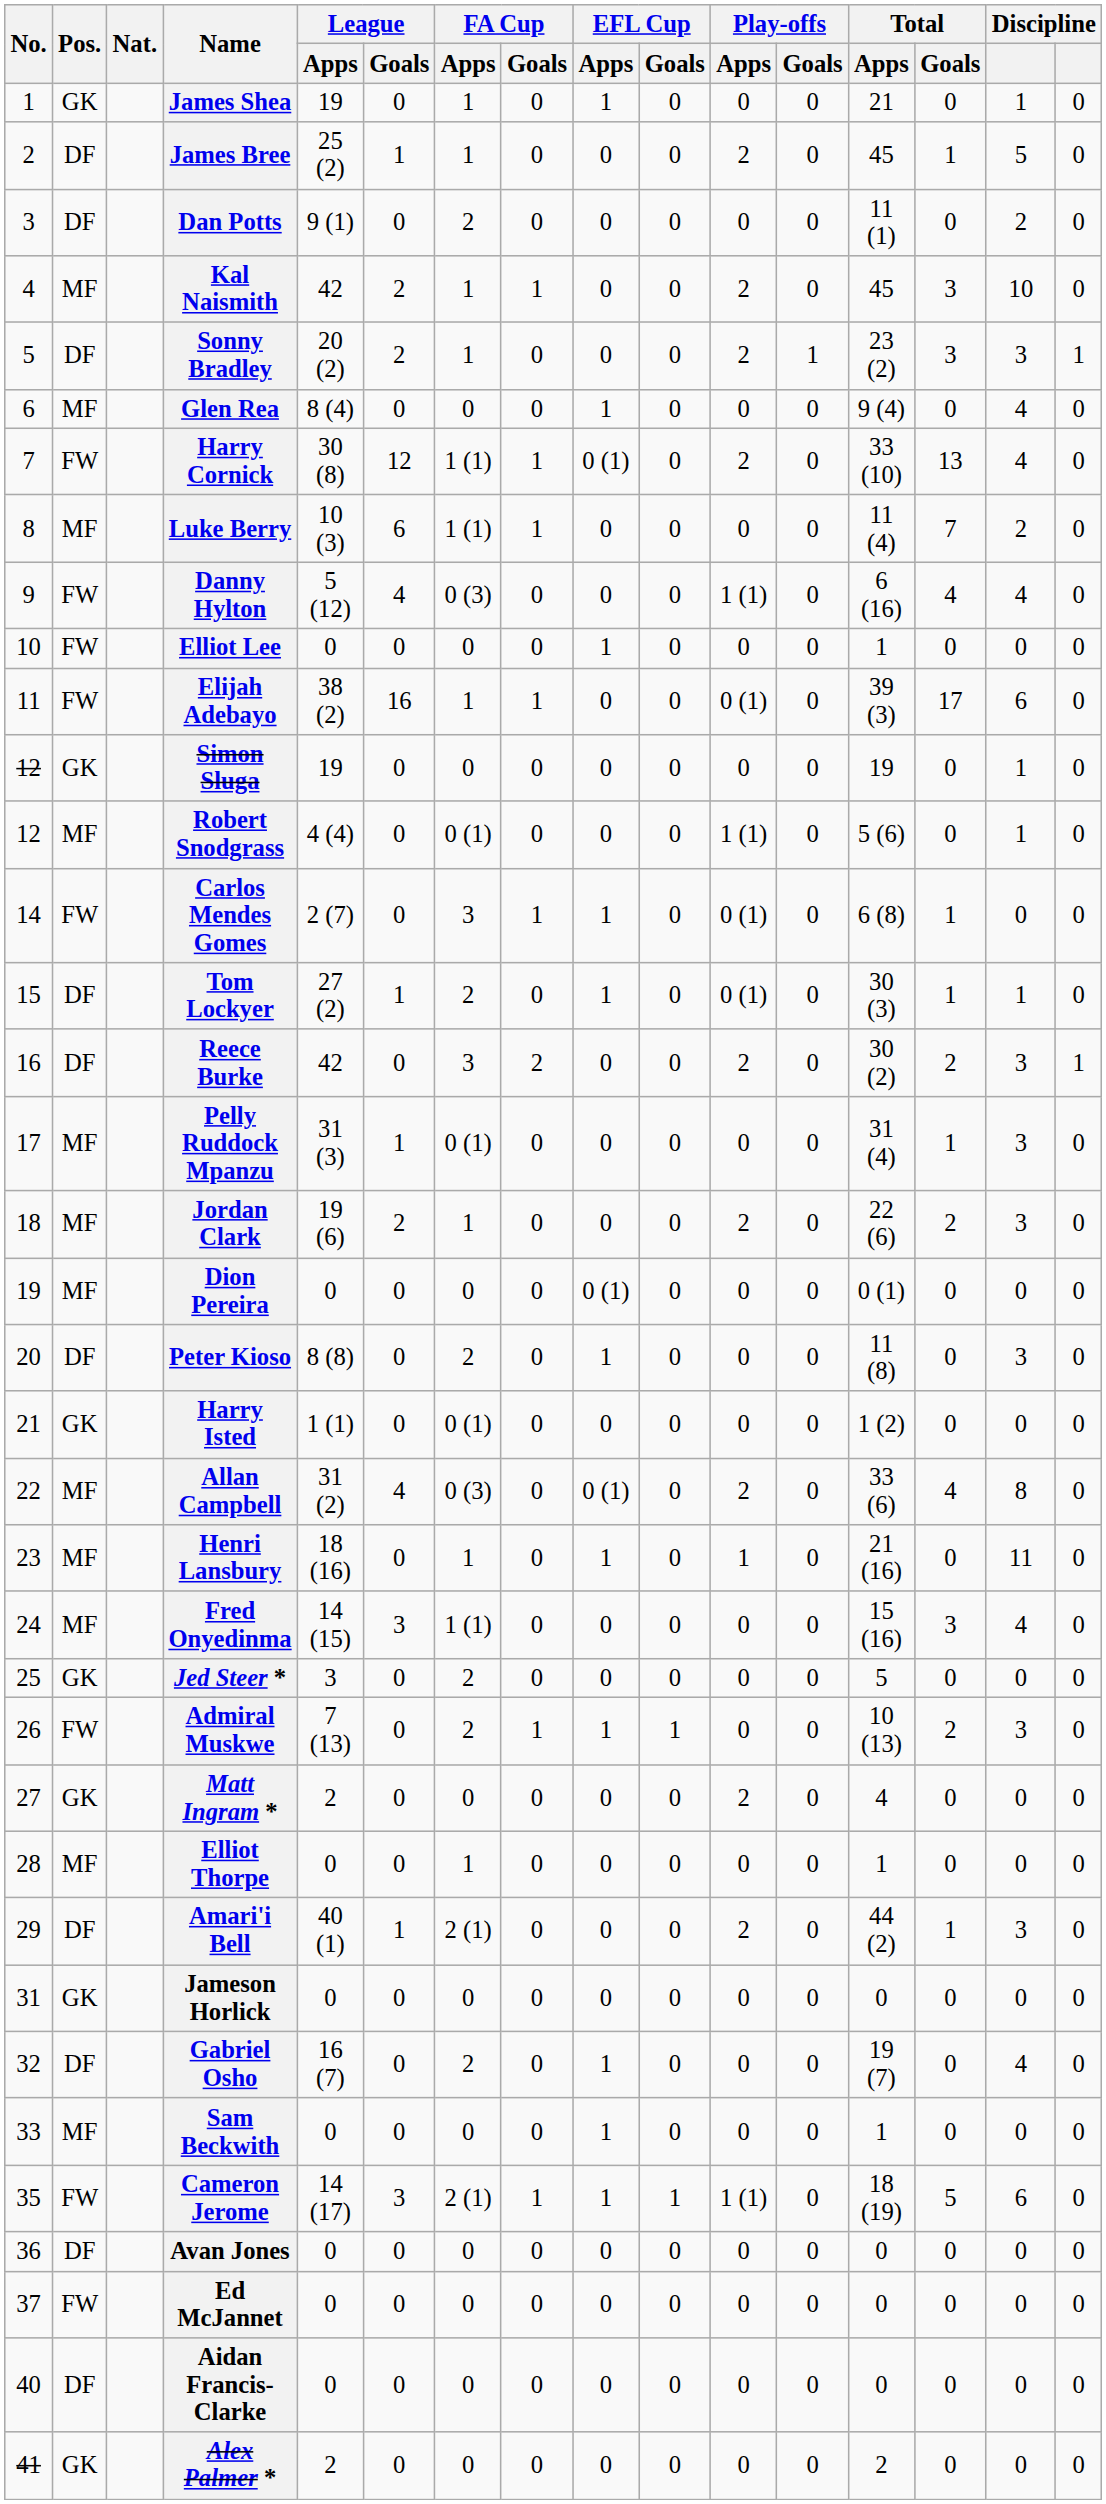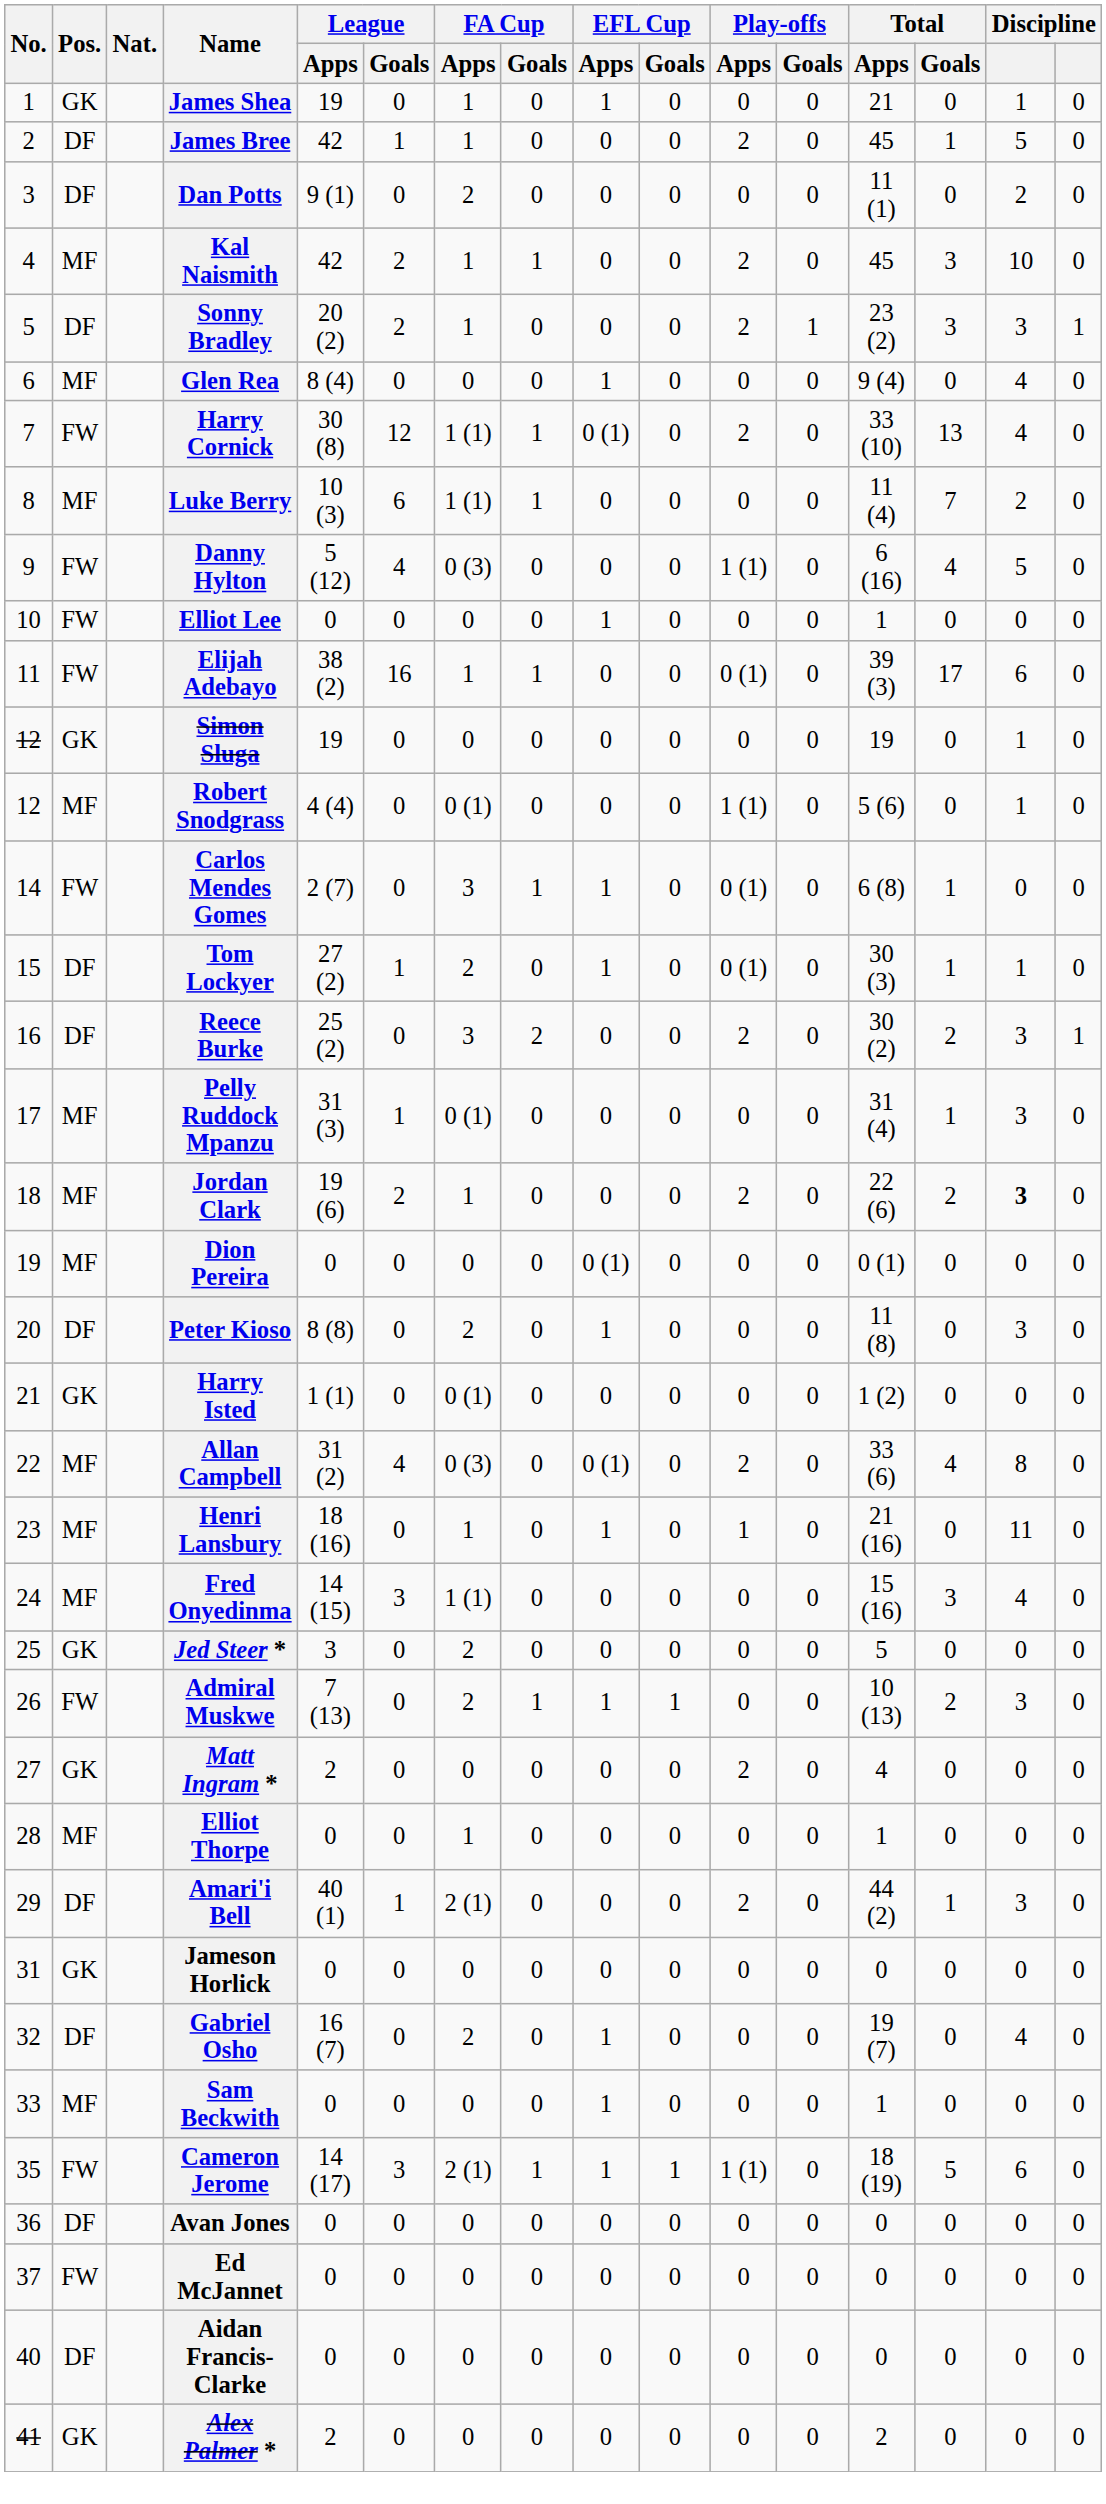 <table class="wikitable plainrowheaders" style=text-align:center>
 <tr>
 <th rowspan=2 width=40>No.</th>
 <th rowspan=2 width=40>Pos.</th>
 <th rowspan=2 width=60>Nat.</th>
 <th rowspan=2 width=150 scope=col>Name</th>
 <th colspan=2 width=90><a href='#'>League</a></th>
 <th colspan=2 width=90><a href='#'>FA Cup</a></th>
 <th colspan=2 width=90><a href='#'>EFL Cup</a></th>
 <th colspan=2 width=90><a href='#'>Play-offs</a></th>
 <th colspan=2 width=90>Total</th>
 <th colspan=2 width=90>Discipline</th>
 </tr>
 <tr>
 <th scope=col>Apps</th>
 <th scope=col>Goals</th>
 <th scope=col>Apps</th>
 <th scope=col>Goals</th>
 <th scope=col>Apps</th>
 <th scope=col>Goals</th>
 <th scope=col>Apps</th>
 <th scope=col>Goals</th>
 <th scope=col>Apps</th>
 <th scope=col>Goals</th>
 <th scope=col></th>
 <th scope=col></th>
 </tr>
 <tr>
 <td>1</td>
 <td>GK</td>
 <td align=left></td>
 <th scope=row><a href='#'>James Shea</a></th>
 <td>19</td>
 <td>0</td>
 <td>1</td>
 <td>0</td>
 <td>1</td>
 <td>0</td>
 <td>0</td>
 <td>0</td>
 <td>21</td>
 <td>0</td>
 <td>1</td>
 <td>0</td>
 </tr>
 <tr>
 <td>2</td>
 <td>DF</td>
 <td align=left></td>
 <th scope=row><a href='#'>James Bree</a></th>
-<td>25 (2)</td>
+<td>42</td>
 <td>1</td>
 <td>1</td>
 <td>0</td>
 <td>0</td>
 <td>0</td>
 <td>2</td>
 <td>0</td>
 <td>45</td>
 <td>1</td>
 <td>5</td>
 <td>0</td>
 </tr>
 <tr>
 <td>3</td>
 <td>DF</td>
 <td align=left></td>
 <th scope=row><a href='#'>Dan Potts</a></th>
 <td>9 (1)</td>
 <td>0</td>
 <td>2</td>
 <td>0</td>
 <td>0</td>
 <td>0</td>
 <td>0</td>
 <td>0</td>
 <td>11 (1)</td>
 <td>0</td>
 <td>2</td>
 <td>0</td>
 </tr>
 <tr>
 <td>4</td>
 <td>MF</td>
 <td align=left></td>
 <th scope=row><a href='#'>Kal Naismith</a></th>
 <td>42</td>
 <td>2</td>
 <td>1</td>
 <td>1</td>
 <td>0</td>
 <td>0</td>
 <td>2</td>
 <td>0</td>
 <td>45</td>
 <td>3</td>
 <td>10</td>
 <td>0</td>
 </tr>
 <tr>
 <td>5</td>
 <td>DF</td>
 <td align=left></td>
 <th scope=row><a href='#'>Sonny Bradley</a></th>
 <td>20 (2)</td>
 <td>2</td>
 <td>1</td>
 <td>0</td>
 <td>0</td>
 <td>0</td>
 <td>2</td>
 <td>1</td>
 <td>23 (2)</td>
 <td>3</td>
 <td>3</td>
 <td>1</td>
 </tr>
 <tr>
 <td>6</td>
 <td>MF</td>
 <td align=left></td>
 <th scope=row><a href='#'>Glen Rea</a></th>
 <td>8 (4)</td>
 <td>0</td>
 <td>0</td>
 <td>0</td>
 <td>1</td>
 <td>0</td>
 <td>0</td>
 <td>0</td>
 <td>9 (4)</td>
 <td>0</td>
 <td>4</td>
 <td>0</td>
 </tr>
 <tr>
 <td>7</td>
 <td>FW</td>
 <td align=left></td>
 <th scope=row><a href='#'>Harry Cornick</a></th>
 <td>30 (8)</td>
 <td>12</td>
 <td>1 (1)</td>
 <td>1</td>
 <td>0 (1)</td>
 <td>0</td>
 <td>2</td>
 <td>0</td>
 <td>33 (10)</td>
 <td>13</td>
 <td>4</td>
 <td>0</td>
 </tr>
 <tr>
 <td>8</td>
 <td>MF</td>
 <td align=left></td>
 <th scope=row><a href='#'>Luke Berry</a></th>
 <td>10 (3)</td>
 <td>6</td>
 <td>1 (1)</td>
 <td>1</td>
 <td>0</td>
 <td>0</td>
 <td>0</td>
 <td>0</td>
 <td>11 (4)</td>
 <td>7</td>
 <td>2</td>
 <td>0</td>
 </tr>
 <tr>
 <td>9</td>
 <td>FW</td>
 <td align=left></td>
 <th scope=row><a href='#'>Danny Hylton</a></th>
 <td>5 (12)</td>
 <td>4</td>
 <td>0 (3)</td>
 <td>0</td>
 <td>0</td>
 <td>0</td>
 <td>1 (1)</td>
 <td>0</td>
 <td>6 (16)</td>
 <td>4</td>
-<td>4</td>
+<td>5</td>
 <td>0</td>
 </tr>
 <tr>
 <td>10</td>
 <td>FW</td>
 <td align=left></td>
 <th scope=row><a href='#'>Elliot Lee</a></th>
 <td>0</td>
 <td>0</td>
 <td>0</td>
 <td>0</td>
 <td>1</td>
 <td>0</td>
 <td>0</td>
 <td>0</td>
 <td>1</td>
 <td>0</td>
 <td>0</td>
 <td>0</td>
 </tr>
 <tr>
 <td>11</td>
 <td>FW</td>
 <td align=left></td>
 <th scope=row><a href='#'>Elijah Adebayo</a></th>
 <td>38 (2)</td>
 <td>16</td>
 <td>1</td>
 <td>1</td>
 <td>0</td>
 <td>0</td>
 <td>0 (1)</td>
 <td>0</td>
 <td>39 (3)</td>
 <td>17</td>
 <td>6</td>
 <td>0</td>
 </tr>
 <tr>
 <td><s>12</s></td>
 <td>GK</td>
 <td align=left></td>
 <th scope=row><s><a href='#'>Simon Sluga</a></s> </th>
 <td>19</td>
 <td>0</td>
 <td>0</td>
 <td>0</td>
 <td>0</td>
 <td>0</td>
 <td>0</td>
 <td>0</td>
 <td>19</td>
 <td>0</td>
 <td>1</td>
 <td>0</td>
 </tr>
 <tr>
 <td>12</td>
 <td>MF</td>
 <td align=left></td>
 <th scope=row><a href='#'>Robert Snodgrass</a></th>
 <td>4 (4)</td>
 <td>0</td>
 <td>0 (1)</td>
 <td>0</td>
 <td>0</td>
 <td>0</td>
 <td>1 (1)</td>
 <td>0</td>
 <td>5 (6)</td>
 <td>0</td>
 <td>1</td>
 <td>0</td>
 </tr>
 <tr>
 <td>14</td>
 <td>FW</td>
 <td align=left></td>
 <th scope=row><a href='#'>Carlos Mendes Gomes</a></th>
 <td>2 (7)</td>
 <td>0</td>
 <td>3</td>
 <td>1</td>
 <td>1</td>
 <td>0</td>
 <td>0 (1)</td>
 <td>0</td>
 <td>6 (8)</td>
 <td>1</td>
 <td>0</td>
 <td>0</td>
 </tr>
 <tr>
 <td>15</td>
 <td>DF</td>
 <td align=left></td>
 <th scope=row><a href='#'>Tom Lockyer</a></th>
 <td>27 (2)</td>
 <td>1</td>
 <td>2</td>
 <td>0</td>
 <td>1</td>
 <td>0</td>
 <td>0 (1)</td>
 <td>0</td>
 <td>30 (3)</td>
 <td>1</td>
 <td>1</td>
 <td>0</td>
 </tr>
 <tr>
 <td>16</td>
 <td>DF</td>
 <td align=left></td>
 <th scope=row><a href='#'>Reece Burke</a></th>
-<td>42</td>
+<td>25 (2)</td>
 <td>0</td>
 <td>3</td>
 <td>2</td>
 <td>0</td>
 <td>0</td>
 <td>2</td>
 <td>0</td>
 <td>30 (2)</td>
 <td>2</td>
 <td>3</td>
 <td>1</td>
 </tr>
 <tr>
 <td>17</td>
 <td>MF</td>
 <td align=left></td>
 <th scope=row><a href='#'>Pelly Ruddock Mpanzu</a></th>
 <td>31 (3)</td>
 <td>1</td>
 <td>0 (1)</td>
 <td>0</td>
 <td>0</td>
 <td>0</td>
 <td>0</td>
 <td>0</td>
 <td>31 (4)</td>
 <td>1</td>
 <td>3</td>
 <td>0</td>
 </tr>
 <tr>
 <td>18</td>
 <td>MF</td>
 <td align=left></td>
 <th scope=row><a href='#'>Jordan Clark</a></th>
 <td>19 (6)</td>
 <td>2</td>
 <td>1</td>
 <td>0</td>
 <td>0</td>
 <td>0</td>
 <td>2</td>
 <td>0</td>
 <td>22 (6)</td>
 <td>2</td>
-<td>3</td>
+<td><strong>3</strong></td>
 <td>0</td>
 </tr>
 <tr>
 <td>19</td>
 <td>MF</td>
 <td align=left></td>
 <th scope=row><a href='#'>Dion Pereira</a></th>
 <td>0</td>
 <td>0</td>
 <td>0</td>
 <td>0</td>
 <td>0 (1)</td>
 <td>0</td>
 <td>0</td>
 <td>0</td>
 <td>0 (1)</td>
 <td>0</td>
 <td>0</td>
 <td>0</td>
 </tr>
 <tr>
 <td>20</td>
 <td>DF</td>
 <td align=left></td>
 <th scope=row><a href='#'>Peter Kioso</a></th>
 <td>8 (8)</td>
 <td>0</td>
 <td>2</td>
 <td>0</td>
 <td>1</td>
 <td>0</td>
 <td>0</td>
 <td>0</td>
 <td>11 (8)</td>
 <td>0</td>
 <td>3</td>
 <td>0</td>
 </tr>
 <tr>
 <td>21</td>
 <td>GK</td>
 <td align=left></td>
 <th scope=row><a href='#'>Harry Isted</a></th>
 <td>1 (1)</td>
 <td>0</td>
 <td>0 (1)</td>
 <td>0</td>
 <td>0</td>
 <td>0</td>
 <td>0</td>
 <td>0</td>
 <td>1 (2)</td>
 <td>0</td>
 <td>0</td>
 <td>0</td>
 </tr>
 <tr>
 <td>22</td>
 <td>MF</td>
 <td align=left></td>
 <th scope=row><a href='#'>Allan Campbell</a></th>
 <td>31 (2)</td>
 <td>4</td>
 <td>0 (3)</td>
 <td>0</td>
 <td>0 (1)</td>
 <td>0</td>
 <td>2</td>
 <td>0</td>
 <td>33 (6)</td>
 <td>4</td>
 <td>8</td>
 <td>0</td>
 </tr>
 <tr>
 <td>23</td>
 <td>MF</td>
 <td align=left></td>
 <th scope=row><a href='#'>Henri Lansbury</a></th>
 <td>18 (16)</td>
 <td>0</td>
 <td>1</td>
 <td>0</td>
 <td>1</td>
 <td>0</td>
 <td>1</td>
 <td>0</td>
 <td>21 (16)</td>
 <td>0</td>
 <td>11</td>
 <td>0</td>
 </tr>
 <tr>
 <td>24</td>
 <td>MF</td>
 <td align=left></td>
 <th scope=row><a href='#'>Fred Onyedinma</a></th>
 <td>14 (15)</td>
 <td>3</td>
 <td>1 (1)</td>
 <td>0</td>
 <td>0</td>
 <td>0</td>
 <td>0</td>
 <td>0</td>
 <td>15 (16)</td>
 <td>3</td>
 <td>4</td>
 <td>0</td>
 </tr>
 <tr>
 <td>25</td>
 <td>GK</td>
 <td align=left></td>
 <th scope=row><em><a href='#'>Jed Steer</a></em> *</th>
 <td>3</td>
 <td>0</td>
 <td>2</td>
 <td>0</td>
 <td>0</td>
 <td>0</td>
 <td>0</td>
 <td>0</td>
 <td>5</td>
 <td>0</td>
 <td>0</td>
 <td>0</td>
 </tr>
 <tr>
 <td>26</td>
 <td>FW</td>
 <td align=left></td>
 <th scope=row><a href='#'>Admiral Muskwe</a></th>
 <td>7 (13)</td>
 <td>0</td>
 <td>2</td>
 <td>1</td>
 <td>1</td>
 <td>1</td>
 <td>0</td>
 <td>0</td>
 <td>10 (13)</td>
 <td>2</td>
 <td>3</td>
 <td>0</td>
 </tr>
 <tr>
 <td>27</td>
 <td>GK</td>
 <td align=left></td>
 <th scope=row><em><a href='#'>Matt Ingram</a></em> *</th>
 <td>2</td>
 <td>0</td>
 <td>0</td>
 <td>0</td>
 <td>0</td>
 <td>0</td>
 <td>2</td>
 <td>0</td>
 <td>4</td>
 <td>0</td>
 <td>0</td>
 <td>0</td>
 </tr>
 <tr>
 <td>28</td>
 <td>MF</td>
 <td align=left></td>
 <th scope=row><a href='#'>Elliot Thorpe</a></th>
 <td>0</td>
 <td>0</td>
 <td>1</td>
 <td>0</td>
 <td>0</td>
 <td>0</td>
 <td>0</td>
 <td>0</td>
 <td>1</td>
 <td>0</td>
 <td>0</td>
 <td>0</td>
 </tr>
 <tr>
 <td>29</td>
 <td>DF</td>
 <td align=left></td>
 <th scope=row><a href='#'>Amari'i Bell</a></th>
 <td>40 (1)</td>
 <td>1</td>
 <td>2 (1)</td>
 <td>0</td>
 <td>0</td>
 <td>0</td>
 <td>2</td>
 <td>0</td>
 <td>44 (2)</td>
 <td>1</td>
 <td>3</td>
 <td>0</td>
 </tr>
 <tr>
 <td>31</td>
 <td>GK</td>
 <td align=left></td>
 <th scope=row>Jameson Horlick</th>
 <td>0</td>
 <td>0</td>
 <td>0</td>
 <td>0</td>
 <td>0</td>
 <td>0</td>
 <td>0</td>
 <td>0</td>
 <td>0</td>
 <td>0</td>
 <td>0</td>
 <td>0</td>
 </tr>
 <tr>
 <td>32</td>
 <td>DF</td>
 <td align=left></td>
 <th scope=row><a href='#'>Gabriel Osho</a></th>
 <td>16 (7)</td>
 <td>0</td>
 <td>2</td>
 <td>0</td>
 <td>1</td>
 <td>0</td>
 <td>0</td>
 <td>0</td>
 <td>19 (7)</td>
 <td>0</td>
 <td>4</td>
 <td>0</td>
 </tr>
 <tr>
 <td>33</td>
 <td>MF</td>
 <td align=left></td>
 <th scope=row><a href='#'>Sam Beckwith</a></th>
 <td>0</td>
 <td>0</td>
 <td>0</td>
 <td>0</td>
 <td>1</td>
 <td>0</td>
 <td>0</td>
 <td>0</td>
 <td>1</td>
 <td>0</td>
 <td>0</td>
 <td>0</td>
 </tr>
 <tr>
 <td>35</td>
 <td>FW</td>
 <td align=left></td>
 <th scope=row><a href='#'>Cameron Jerome</a></th>
 <td>14 (17)</td>
 <td>3</td>
 <td>2 (1)</td>
 <td>1</td>
 <td>1</td>
 <td>1</td>
 <td>1 (1)</td>
 <td>0</td>
 <td>18 (19)</td>
 <td>5</td>
 <td>6</td>
 <td>0</td>
 </tr>
 <tr>
 <td>36</td>
 <td>DF</td>
 <td align=left></td>
 <th scope=row>Avan Jones</th>
 <td>0</td>
 <td>0</td>
 <td>0</td>
 <td>0</td>
 <td>0</td>
 <td>0</td>
 <td>0</td>
 <td>0</td>
 <td>0</td>
 <td>0</td>
 <td>0</td>
 <td>0</td>
 </tr>
 <tr>
 <td>37</td>
 <td>FW</td>
 <td align=left></td>
 <th scope=row>Ed McJannet</th>
 <td>0</td>
 <td>0</td>
 <td>0</td>
 <td>0</td>
 <td>0</td>
 <td>0</td>
 <td>0</td>
 <td>0</td>
 <td>0</td>
 <td>0</td>
 <td>0</td>
 <td>0</td>
 </tr>
 <tr>
 <td>40</td>
 <td>DF</td>
 <td align=left></td>
 <th scope=row>Aidan Francis-Clarke</th>
 <td>0</td>
 <td>0</td>
 <td>0</td>
 <td>0</td>
 <td>0</td>
 <td>0</td>
 <td>0</td>
 <td>0</td>
 <td>0</td>
 <td>0</td>
 <td>0</td>
 <td>0</td>
 </tr>
 <tr>
 <td><s>41</s></td>
 <td>GK</td>
 <td align=left></td>
 <th scope=row><s><em><a href='#'>Alex Palmer</a></em></s> * </th>
 <td>2</td>
 <td>0</td>
 <td>0</td>
 <td>0</td>
 <td>0</td>
 <td>0</td>
 <td>0</td>
 <td>0</td>
 <td>2</td>
 <td>0</td>
 <td>0</td>
 <td>0</td>
 </tr>
 </table>
